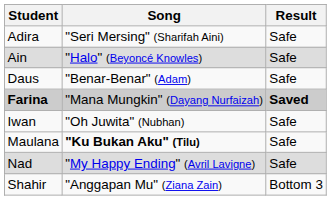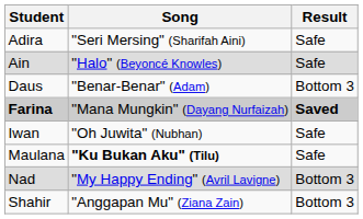 <table class="wikitable" style="font-size:90%;">
 <tr>
 <th>Student</th>
 <th>Song</th>
 <th>Result</th>
 </tr>
 <tr>
 <td>Adira</td>
 <td>"Seri Mersing" <small>(Sharifah Aini)</small></td>
 <td>Safe</td>
 </tr>
 <tr bgcolor="#DDDDDD">
 <td>Ain</td>
 <td>"<a href='#'>Halo</a>" <small>(<a href='#'>Beyoncé Knowles</a>)</small></td>
 <td>Safe</td>
 </tr>
 <tr>
 <td>Daus</td>
 <td>"Benar-Benar" <small>(<a href='#'>Adam</a>)</small></td>
-<td>Safe</td>
+<td>Bottom 3</td>
 </tr>
 <tr bgcolor="#CCCCCC">
 <td><strong>Farina</strong></td>
 <td>"Mana Mungkin" <small>(<a href='#'>Dayang Nurfaizah</a>)</small></td>
 <td><strong>Saved</strong></td>
 </tr>
 <tr>
 <td>Iwan</td>
 <td>"Oh Juwita" <small>(Nubhan)</small></td>
 <td>Safe</td>
 </tr>
 <tr>
 <td>Maulana</td>
 <td><strong>"Ku Bukan Aku" <small>(Tilu)</small></strong></td>
 <td>Safe</td>
 </tr>
 <tr bgcolor="#DDDDDD">
 <td>Nad</td>
 <td>"<a href='#'>My Happy Ending</a>" <small>(<a href='#'>Avril Lavigne</a>)</small></td>
-<td>Safe</td>
+<td>Bottom 3</td>
 </tr>
 <tr>
 <td>Shahir</td>
 <td>"Anggapan Mu" <small>(<a href='#'>Ziana Zain</a>)</small></td>
 <td>Bottom 3</td>
 </tr>
 </table>
